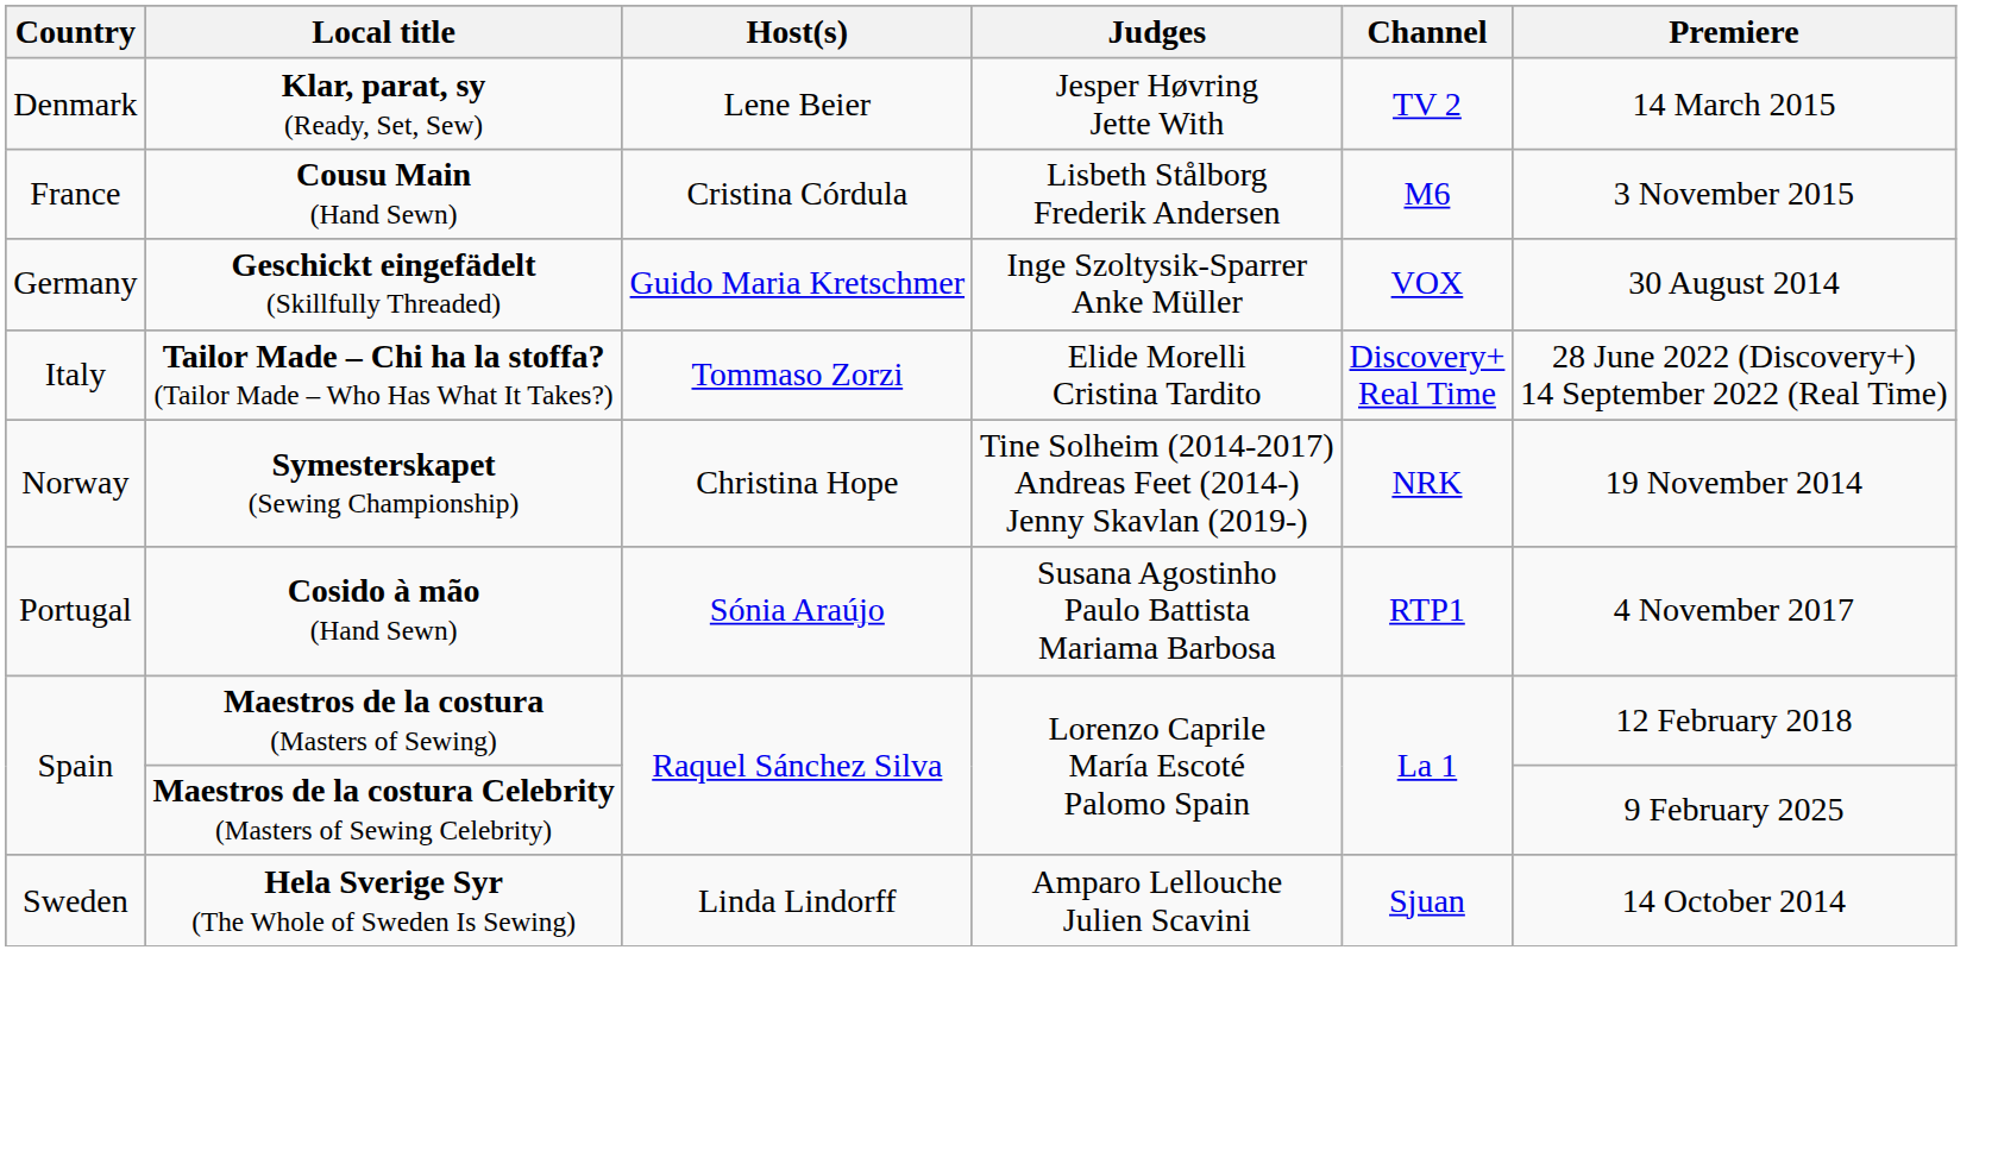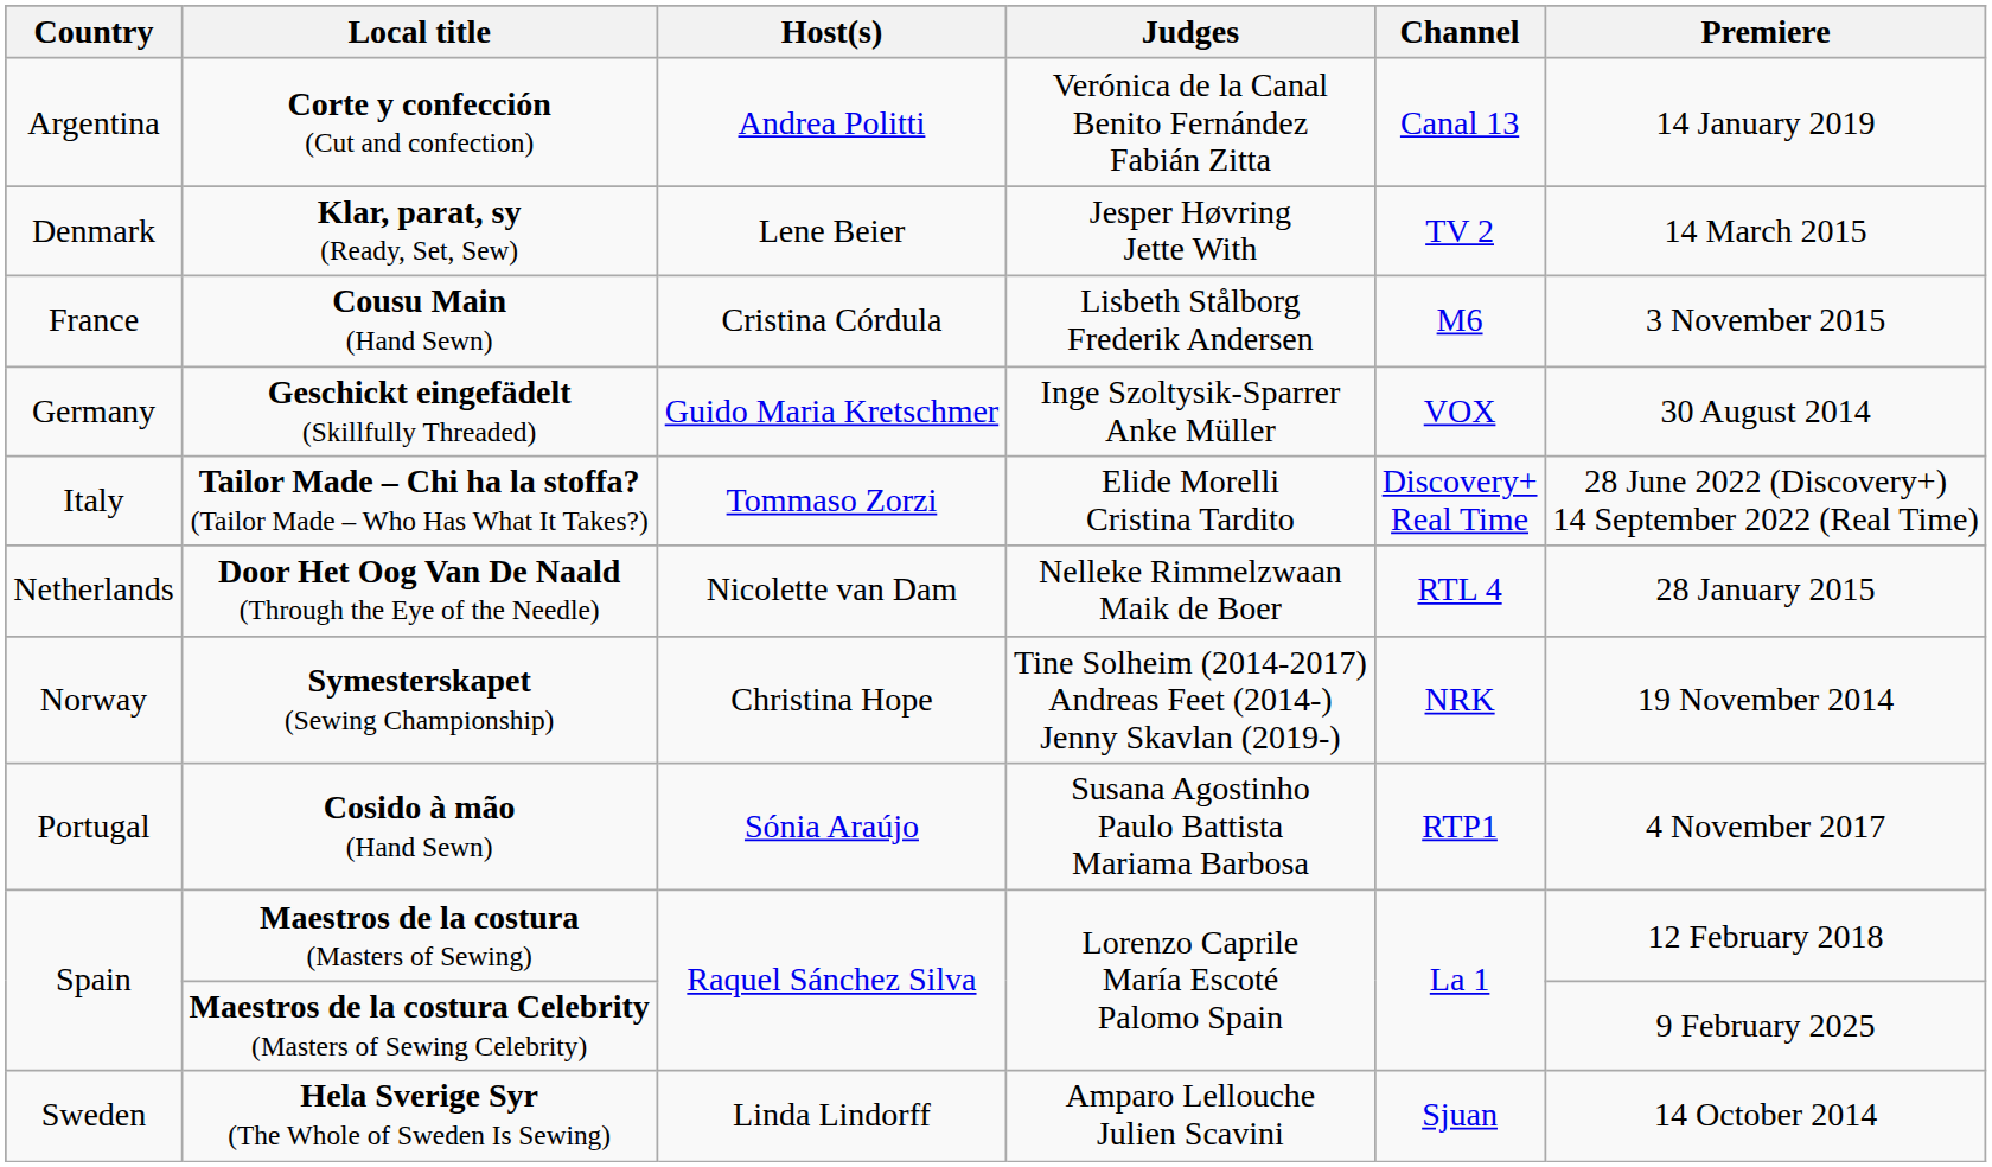 <table class="wikitable" style="text-align:center">
 <tr>
 <th>Country</th>
 <th>Local title</th>
 <th>Host(s)</th>
 <th>Judges</th>
 <th>Channel</th>
 <th>Premiere</th>
+</tr>
+<tr>
+<td>Argentina</td>
+<td><strong>Corte y confección</strong><br><small>(Cut and confection)</small></td>
+<td><a href='#'>Andrea Politti</a></td>
+<td>Verónica de la Canal<br>Benito Fernández<br> Fabián Zitta</td>
+<td><a href='#'>Canal 13</a></td>
+<td>14 January 2019</td>
 </tr>
 <tr>
 <td>Denmark</td>
 <td><strong>Klar, parat, sy</strong><br><small>(Ready, Set, Sew)</small></td>
 <td>Lene Beier</td>
 <td>Jesper Høvring<br>Jette With</td>
 <td><a href='#'>TV 2</a></td>
 <td>14 March 2015</td>
 </tr>
 <tr>
 <td>France</td>
 <td><strong>Cousu Main</strong><br><small>(Hand Sewn)</small></td>
 <td>Cristina Córdula</td>
 <td>Lisbeth Stålborg<br>Frederik Andersen</td>
 <td><a href='#'>M6</a></td>
 <td>3 November 2015</td>
 </tr>
 <tr>
 <td>Germany</td>
 <td><strong>Geschickt eingefädelt</strong> <br><small>(Skillfully Threaded)</small></td>
 <td><a href='#'>Guido Maria Kretschmer</a></td>
 <td>Inge Szoltysik-Sparrer<br>Anke Müller</td>
 <td><a href='#'>VOX</a></td>
 <td>30 August 2014</td>
 </tr>
 <tr>
 <td>Italy</td>
 <td><strong>Tailor Made – Chi ha la stoffa?</strong><br><small>(Tailor Made – Who Has What It Takes?)</small></td>
 <td><a href='#'>Tommaso Zorzi</a></td>
 <td>Elide Morelli<br>Cristina Tardito</td>
 <td><a href='#'>Discovery+</a><br><a href='#'>Real Time</a></td>
 <td>28 June 2022 (Discovery+)<br>14 September 2022 (Real Time)</td>
+</tr>
+<tr>
+<td>Netherlands</td>
+<td><strong>Door Het Oog Van De Naald</strong> <br><small>(Through the Eye of the Needle)</small></td>
+<td>Nicolette van Dam</td>
+<td>Nelleke Rimmelzwaan <br>Maik de Boer</td>
+<td><a href='#'>RTL 4</a></td>
+<td>28 January 2015</td>
 </tr>
 <tr>
 <td>Norway</td>
 <td><strong>Symesterskapet</strong><br><small>(Sewing Championship)</small></td>
 <td>Christina Hope</td>
 <td>Tine Solheim (2014-2017)<br>Andreas Feet (2014-)<br>Jenny Skavlan (2019-)</td>
 <td><a href='#'>NRK</a></td>
 <td>19 November 2014</td>
 </tr>
 <tr>
 <td>Portugal</td>
 <td><strong>Cosido à mão</strong><br><small>(Hand Sewn)</small></td>
 <td><a href='#'>Sónia Araújo</a></td>
 <td>Susana Agostinho<br>Paulo Battista<br>Mariama Barbosa</td>
 <td><a href='#'>RTP1</a></td>
 <td>4 November 2017</td>
 </tr>
 <tr>
 <td rowspan="2">Spain</td>
 <td><strong>Maestros de la costura</strong><br><small>(Masters of Sewing)</small></td>
 <td rowspan="2"><a href='#'>Raquel Sánchez Silva</a></td>
 <td rowspan="2">Lorenzo Caprile<br>María Escoté<br>Palomo Spain</td>
 <td rowspan="2"><a href='#'>La 1</a></td>
 <td>12 February 2018</td>
 </tr>
 <tr>
 <td><strong>Maestros de la costura Celebrity</strong><br><small>(Masters of Sewing Celebrity)</small></td>
 <td>9 February 2025</td>
 </tr>
 <tr>
 <td>Sweden</td>
 <td><strong>Hela Sverige Syr</strong><br><small>(The Whole of Sweden Is Sewing)</small></td>
 <td>Linda Lindorff</td>
 <td>Amparo Lellouche<br>Julien Scavini</td>
 <td><a href='#'>Sjuan</a></td>
 <td>14 October 2014</td>
 </tr>
 </table>
